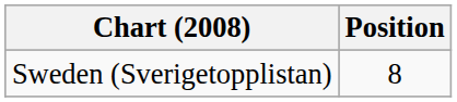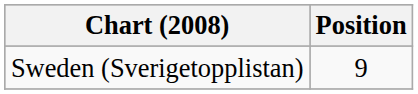 <table class="wikitable">
 <tr>
 <th>Chart (2008)</th>
 <th>Position</th>
 </tr>
 <tr>
 <td>Sweden (Sverigetopplistan)</td>
-<td align="center">8</td>
+<td align="center">9</td>
 </tr>
 </table>
